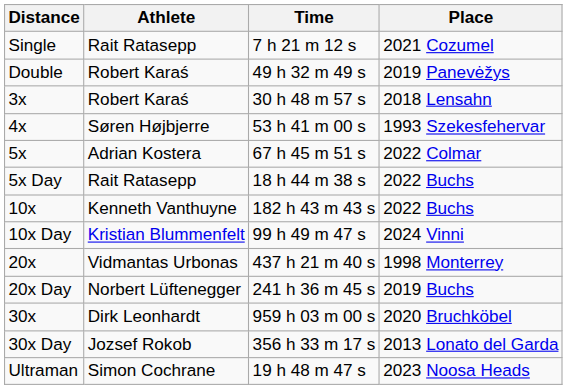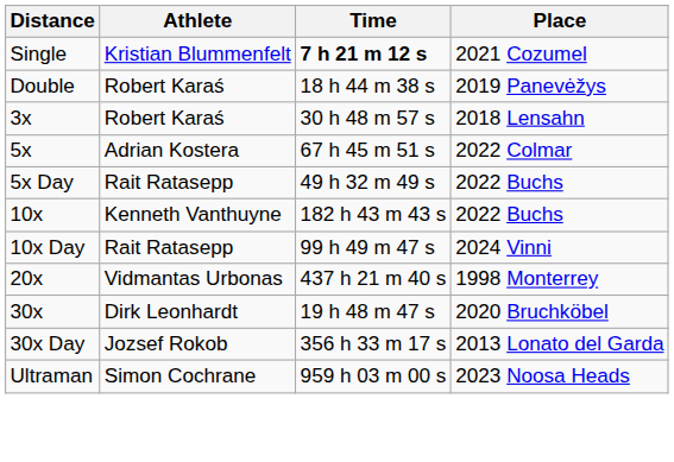 <table class="wikitable">
 <tr>
 <th>Distance</th>
 <th>Athlete</th>
 <th>Time</th>
 <th>Place</th>
 </tr>
 <tr>
 <td>Single</td>
-<td> Rait Ratasepp</td>
-<td>7 h 21 m 12 s</td>
+<td> <a href='#'>Kristian Blummenfelt</a></td>
+<td><strong>7 h 21 m 12 s</strong></td>
 <td>2021 <a href='#'>Cozumel</a></td>
 </tr>
 <tr>
 <td>Double</td>
 <td> Robert Karaś</td>
-<td>49 h 32 m 49 s</td>
+<td>18 h 44 m 38 s</td>
 <td>2019 <a href='#'>Panevėžys</a></td>
 </tr>
 <tr>
 <td>3x</td>
 <td> Robert Karaś</td>
 <td>30 h 48 m 57 s</td>
 <td>2018 <a href='#'>Lensahn</a></td>
-</tr>
-<tr>
-<td>4x</td>
-<td> Søren Højbjerre</td>
-<td>53 h 41 m 00 s</td>
-<td>1993 <a href='#'>Szekesfehervar</a></td>
 </tr>
 <tr>
 <td>5x</td>
 <td> Adrian Kostera</td>
 <td>67 h 45 m 51 s</td>
 <td>2022 <a href='#'>Colmar</a></td>
 </tr>
 <tr>
 <td>5x Day</td>
 <td> Rait Ratasepp</td>
-<td>18 h 44 m 38 s</td>
+<td>49 h 32 m 49 s</td>
 <td>2022 <a href='#'>Buchs</a></td>
 </tr>
 <tr>
 <td>10x</td>
 <td> Kenneth Vanthuyne</td>
 <td>182 h 43 m 43 s</td>
 <td>2022 <a href='#'>Buchs</a></td>
 </tr>
 <tr>
 <td>10x Day</td>
-<td> <a href='#'>Kristian Blummenfelt</a></td>
+<td> Rait Ratasepp</td>
 <td>99 h 49 m 47 s</td>
 <td>2024 <a href='#'>Vinni</a></td>
 </tr>
 <tr>
 <td>20x</td>
 <td> Vidmantas Urbonas</td>
 <td>437 h 21 m 40 s</td>
 <td>1998 <a href='#'>Monterrey</a></td>
 </tr>
 <tr>
-<td>20x Day</td>
-<td> Norbert Lüftenegger</td>
-<td>241 h 36 m 45 s</td>
-<td>2019 <a href='#'>Buchs</a></td>
-</tr>
-<tr>
 <td>30x</td>
 <td> Dirk Leonhardt</td>
-<td>959 h 03 m 00 s</td>
+<td>19 h 48 m 47 s</td>
 <td>2020 <a href='#'>Bruchköbel</a></td>
 </tr>
 <tr>
 <td>30x Day</td>
 <td> Jozsef Rokob</td>
 <td>356 h 33 m 17 s</td>
 <td>2013 <a href='#'>Lonato del Garda</a></td>
 </tr>
 <tr>
 <td>Ultraman</td>
 <td> Simon Cochrane</td>
-<td>19 h 48 m 47 s</td>
+<td>959 h 03 m 00 s</td>
 <td>2023 <a href='#'>Noosa Heads</a></td>
 </tr>
 </table>
